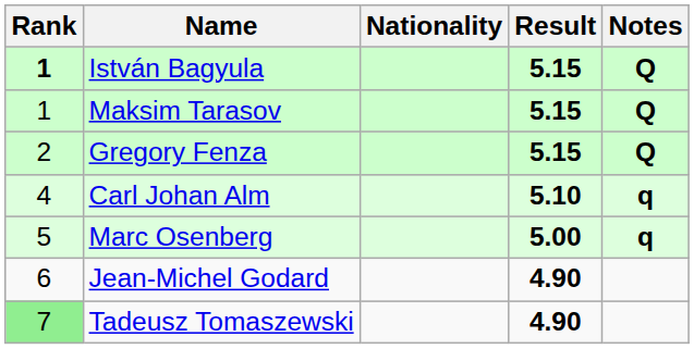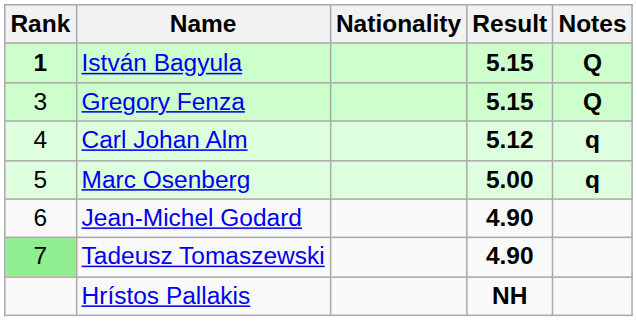 <table class="wikitable sortable" style="text-align:center">
 <tr>
 <th>Rank</th>
 <th>Name</th>
 <th>Nationality</th>
 <th>Result</th>
 <th>Notes</th>
 </tr>
 <tr bgcolor=ccffcc>
 <td><strong>1</strong></td>
 <td align=left><a href='#'>István Bagyula</a></td>
 <td align=left></td>
 <td><strong>5.15</strong></td>
 <td><strong>Q</strong></td>
 </tr>
 <tr bgcolor=ccffcc>
-<td>1</td>
-<td align=left><a href='#'>Maksim Tarasov</a></td>
-<td align=left></td>
-<td><strong>5.15</strong></td>
-<td><strong>Q</strong></td>
-</tr>
-<tr bgcolor=ccffcc>
-<td>2</td>
+<td>3</td>
 <td align=left><a href='#'>Gregory Fenza</a></td>
 <td align=left></td>
 <td><strong>5.15</strong></td>
 <td><strong>Q</strong></td>
 </tr>
 <tr bgcolor=ddffdd>
 <td>4</td>
 <td align=left><a href='#'>Carl Johan Alm</a></td>
 <td align=left></td>
-<td><strong>5.10</strong></td>
+<td><strong>5.12</strong></td>
 <td><strong>q</strong></td>
 </tr>
 <tr bgcolor=ddffdd>
 <td>5</td>
 <td align=left><a href='#'>Marc Osenberg</a></td>
 <td align=left></td>
 <td><strong>5.00</strong></td>
 <td><strong>q</strong></td>
 </tr>
 <tr>
 <td>6</td>
 <td align=left><a href='#'>Jean-Michel Godard</a></td>
 <td align=left></td>
 <td><strong>4.90</strong></td>
 <td></td>
 </tr>
 <tr>
 <td style="background: lightgreen;">7</td>
 <td align=left><a href='#'>Tadeusz Tomaszewski</a></td>
 <td align=left></td>
 <td><strong>4.90</strong></td>
 <td></td>
 </tr>
+<tr>
+<td></td>
+<td align=left><a href='#'>Hrístos Pallakis</a></td>
+<td align=left></td>
+<td><strong>NH</strong></td>
+<td></td>
+</tr>
 </table>
